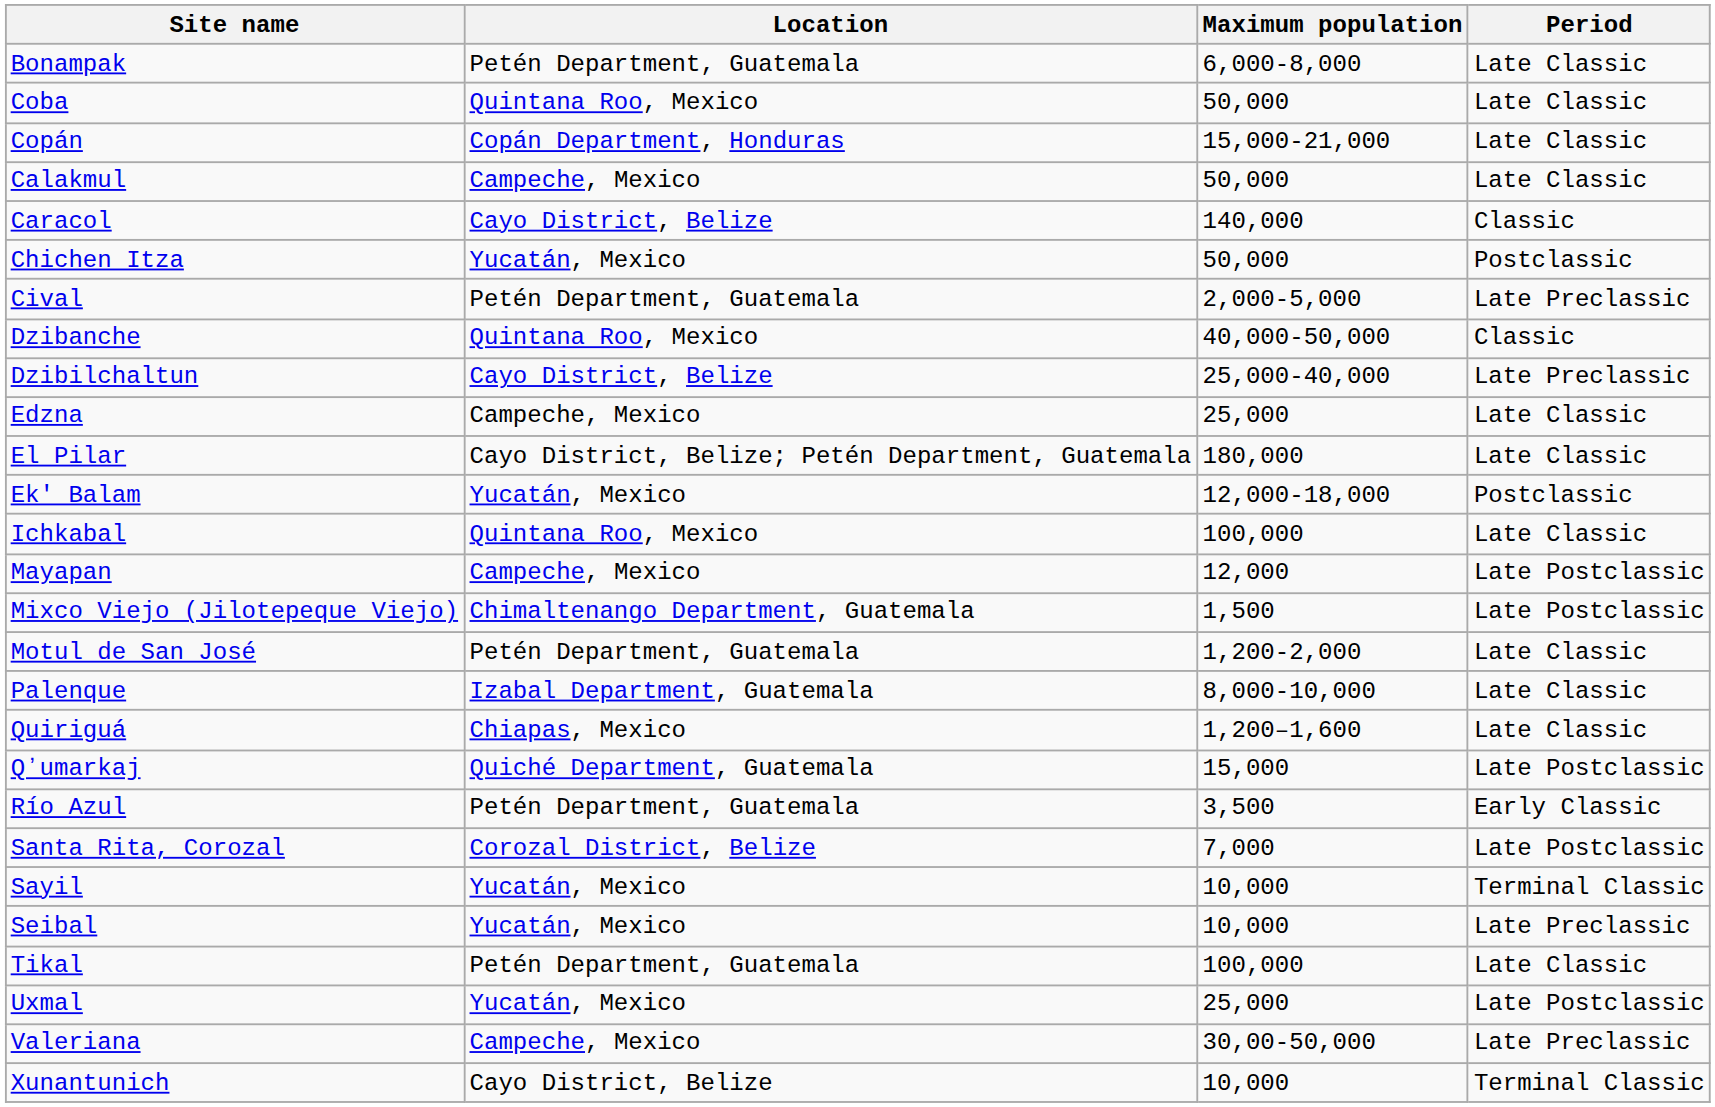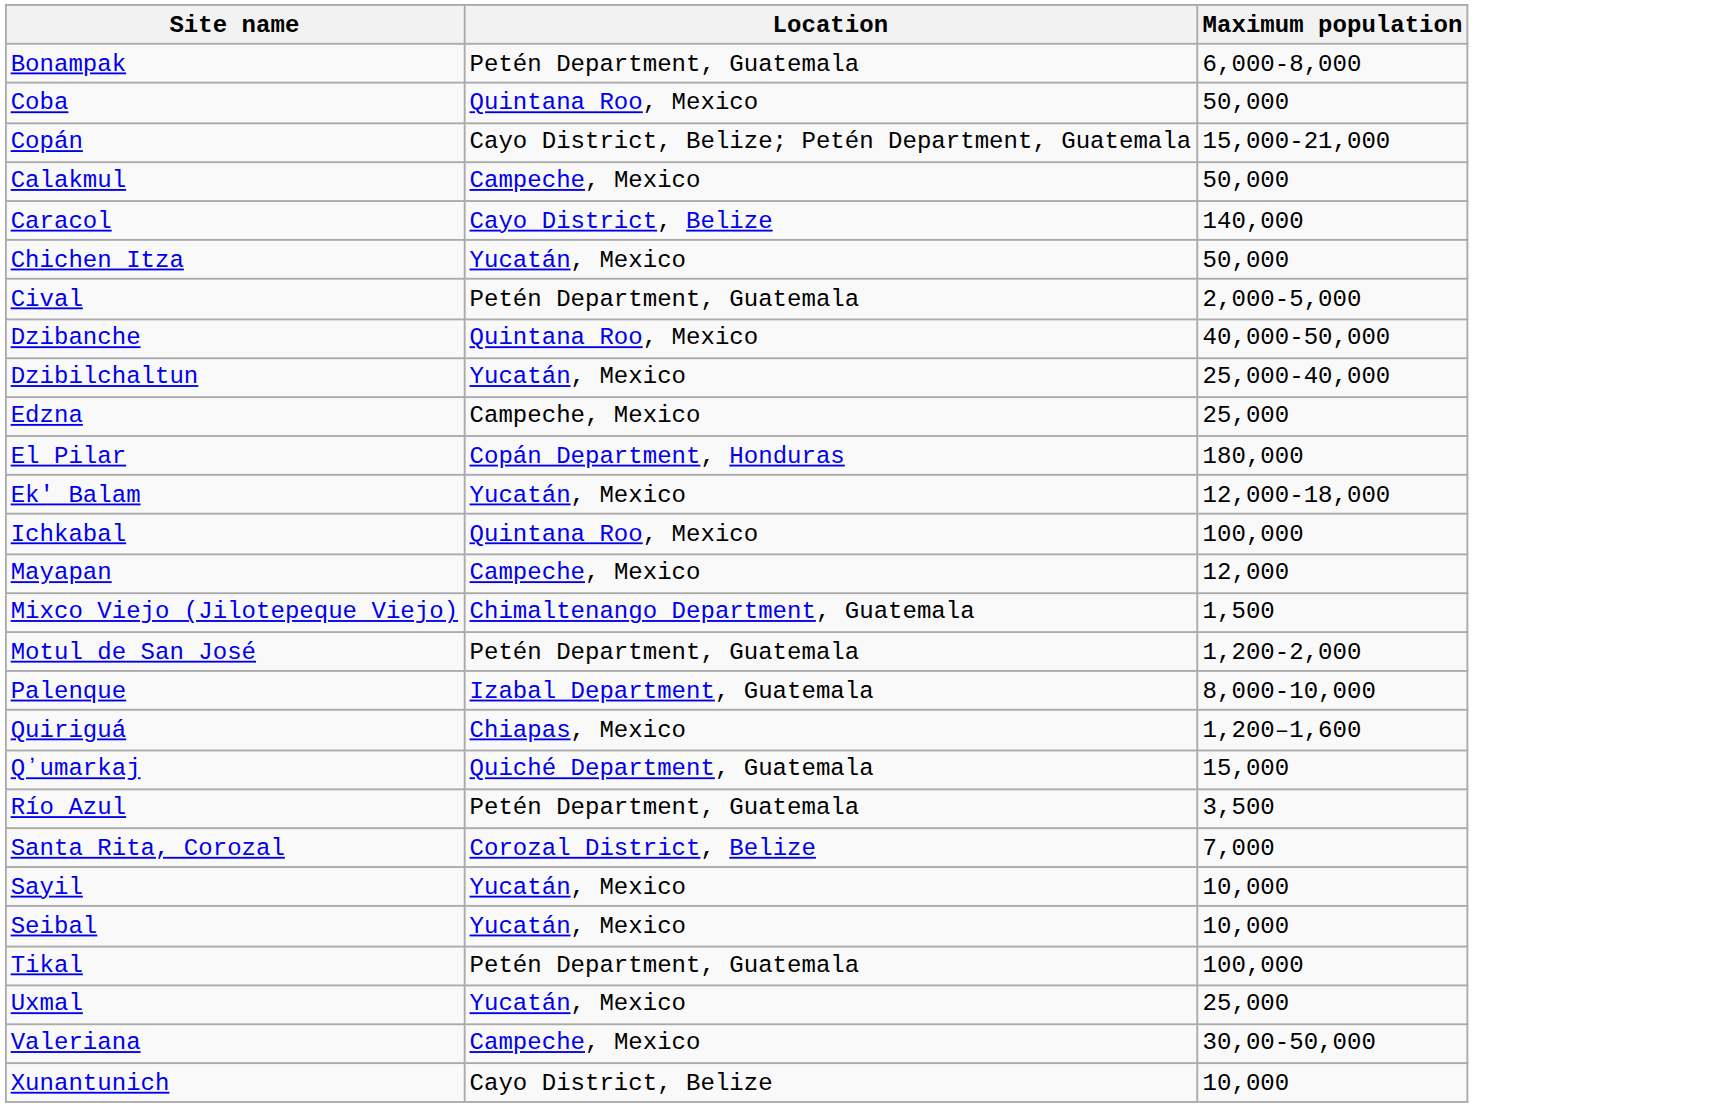 <table class="wikitable sortable" style="float:center;margin:.5em"  border="1">
 <tr>
 <th>Site name</th>
 <th>Location</th>
 <th>Maximum population</th>
-<th>Period</th>
 </tr>
 <tr>
 <td><a href='#'>Bonampak</a></td>
 <td>Petén Department, Guatemala</td>
 <td>6,000-8,000</td>
-<td>Late Classic</td>
 </tr>
 <tr>
 <td><a href='#'>Coba</a></td>
 <td><a href='#'>Quintana Roo</a>, Mexico</td>
 <td>50,000</td>
-<td>Late Classic</td>
 </tr>
 <tr>
 <td><a href='#'>Copán</a></td>
-<td><a href='#'>Copán Department</a>, <a href='#'>Honduras</a></td>
+<td>Cayo District, Belize; Petén Department, Guatemala</td>
 <td>15,000-21,000</td>
-<td>Late Classic</td>
 </tr>
 <tr>
 <td><a href='#'>Calakmul</a></td>
 <td><a href='#'>Campeche</a>, Mexico</td>
 <td>50,000</td>
-<td>Late Classic</td>
 </tr>
 <tr>
 <td><a href='#'>Caracol</a></td>
 <td><a href='#'>Cayo District</a>, <a href='#'>Belize</a></td>
 <td>140,000</td>
-<td>Classic</td>
 </tr>
 <tr>
 <td><a href='#'>Chichen Itza</a></td>
 <td><a href='#'>Yucatán</a>, Mexico</td>
 <td>50,000</td>
-<td>Postclassic</td>
 </tr>
 <tr>
 <td><a href='#'>Cival</a></td>
 <td>Petén Department, Guatemala</td>
 <td>2,000-5,000</td>
-<td>Late Preclassic</td>
 </tr>
 <tr>
 <td><a href='#'>Dzibanche</a></td>
 <td><a href='#'>Quintana Roo</a>, Mexico</td>
 <td>40,000-50,000</td>
-<td>Classic</td>
 </tr>
 <tr>
 <td><a href='#'>Dzibilchaltun</a></td>
-<td><a href='#'>Cayo District</a>, <a href='#'>Belize</a></td>
+<td><a href='#'>Yucatán</a>, Mexico</td>
 <td>25,000-40,000</td>
-<td>Late Preclassic</td>
 </tr>
 <tr>
 <td><a href='#'>Edzna</a></td>
 <td>Campeche, Mexico</td>
 <td>25,000</td>
-<td>Late Classic</td>
 </tr>
 <tr>
 <td><a href='#'>El Pilar</a></td>
-<td>Cayo District, Belize; Petén Department, Guatemala</td>
+<td><a href='#'>Copán Department</a>, <a href='#'>Honduras</a></td>
 <td>180,000</td>
-<td>Late Classic</td>
 </tr>
 <tr>
 <td><a href='#'>Ek' Balam</a></td>
 <td><a href='#'>Yucatán</a>, Mexico</td>
 <td>12,000-18,000</td>
-<td>Postclassic</td>
 </tr>
 <tr>
 <td><a href='#'>Ichkabal</a></td>
 <td><a href='#'>Quintana Roo</a>, Mexico</td>
 <td>100,000</td>
-<td>Late Classic</td>
 </tr>
 <tr>
 <td><a href='#'>Mayapan</a></td>
 <td><a href='#'>Campeche</a>, Mexico</td>
 <td>12,000</td>
-<td>Late Postclassic</td>
 </tr>
 <tr>
 <td><a href='#'>Mixco Viejo (Jilotepeque Viejo)</a></td>
 <td><a href='#'>Chimaltenango Department</a>, Guatemala</td>
 <td>1,500</td>
-<td>Late Postclassic</td>
 </tr>
 <tr>
 <td><a href='#'>Motul de San José</a></td>
 <td>Petén Department, Guatemala</td>
 <td>1,200-2,000</td>
-<td>Late Classic</td>
 </tr>
 <tr>
 <td><a href='#'>Palenque</a></td>
 <td><a href='#'>Izabal Department</a>, Guatemala</td>
 <td>8,000-10,000</td>
-<td>Late Classic</td>
 </tr>
 <tr>
 <td><a href='#'>Quiriguá</a></td>
 <td><a href='#'>Chiapas</a>, Mexico</td>
 <td>1,200–1,600</td>
-<td>Late Classic</td>
 </tr>
 <tr>
 <td><a href='#'>Qʼumarkaj</a></td>
 <td><a href='#'>Quiché Department</a>, Guatemala</td>
 <td>15,000</td>
-<td>Late Postclassic</td>
 </tr>
 <tr>
 <td><a href='#'>Río Azul</a></td>
 <td>Petén Department, Guatemala</td>
 <td>3,500</td>
-<td>Early Classic</td>
 </tr>
 <tr>
 <td><a href='#'>Santa Rita, Corozal</a></td>
 <td><a href='#'>Corozal District</a>, <a href='#'>Belize</a></td>
 <td>7,000</td>
-<td>Late Postclassic</td>
 </tr>
 <tr>
 <td><a href='#'>Sayil</a></td>
 <td><a href='#'>Yucatán</a>, Mexico</td>
 <td>10,000</td>
-<td>Terminal Classic</td>
 </tr>
 <tr>
 <td><a href='#'>Seibal</a></td>
 <td><a href='#'>Yucatán</a>, Mexico</td>
 <td>10,000</td>
-<td>Late Preclassic</td>
 </tr>
 <tr>
 <td><a href='#'>Tikal</a></td>
 <td>Petén Department, Guatemala</td>
 <td>100,000</td>
-<td>Late Classic</td>
 </tr>
 <tr>
 <td><a href='#'>Uxmal</a></td>
 <td><a href='#'>Yucatán</a>, Mexico</td>
 <td>25,000</td>
-<td>Late Postclassic</td>
 </tr>
 <tr>
 <td><a href='#'>Valeriana</a></td>
 <td><a href='#'>Campeche</a>, Mexico</td>
 <td>30,00-50,000</td>
-<td>Late Preclassic</td>
 </tr>
 <tr>
 <td><a href='#'>Xunantunich</a></td>
 <td>Cayo District, Belize</td>
 <td>10,000</td>
-<td>Terminal Classic</td>
 </tr>
 </table>
